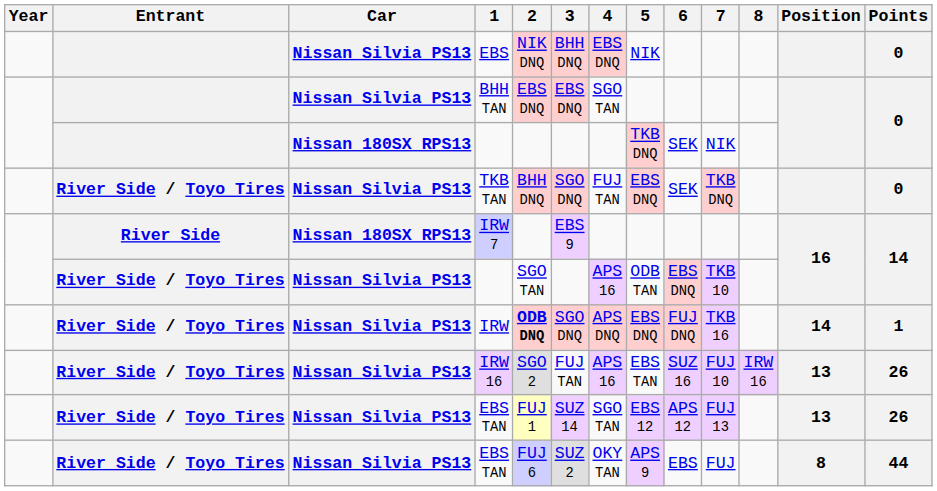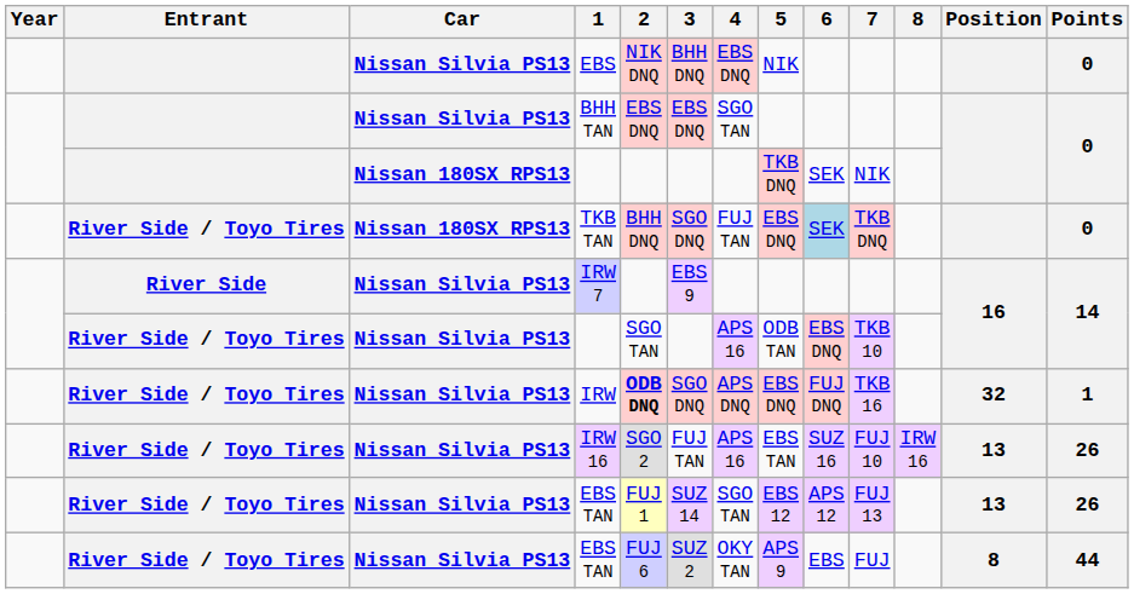 <table class="wikitable" style="text-align:center; font-size:95%">
 <tr>
 <th>Year</th>
 <th>Entrant</th>
 <th>Car</th>
 <th>1</th>
 <th>2</th>
 <th>3</th>
 <th>4</th>
 <th>5</th>
 <th>6</th>
 <th>7</th>
 <th>8</th>
 <th>Position</th>
 <th>Points</th>
 </tr>
 <tr>
 <td></td>
 <th></th>
 <th><a href='#'>Nissan Silvia PS13</a></th>
 <td><a href='#'>EBS</a><br><small></small></td>
 <td style="background:#FFCFCF;"><a href='#'>NIK</a><br><small>DNQ</small></td>
 <td style="background:#FFCFCF;"><a href='#'>BHH</a><br><small>DNQ</small></td>
 <td style="background:#FFCFCF;"><a href='#'>EBS</a><br><small>DNQ</small></td>
 <td><a href='#'>NIK</a><br><small></small></td>
 <td></td>
 <td></td>
 <td></td>
 <th></th>
 <th>0</th>
 </tr>
 <tr>
 <td rowspan="2"></td>
 <th></th>
 <th><a href='#'>Nissan Silvia PS13</a></th>
 <td><a href='#'>BHH</a><br><small>TAN</small></td>
 <td style="background:#FFCFCF;"><a href='#'>EBS</a><br><small>DNQ</small></td>
 <td style="background:#FFCFCF;"><a href='#'>EBS</a><br><small>DNQ</small></td>
 <td><a href='#'>SGO</a><br><small>TAN</small></td>
 <td></td>
 <td></td>
 <td></td>
 <td></td>
 <th rowspan="2"></th>
 <th rowspan="2">0</th>
 </tr>
 <tr>
 <th></th>
 <th><a href='#'>Nissan 180SX RPS13</a></th>
 <td></td>
 <td></td>
 <td></td>
 <td></td>
 <td style="background:#FFCFCF;"><a href='#'>TKB</a><br><small>DNQ</small></td>
 <td><a href='#'>SEK</a><br><small></small></td>
 <td><a href='#'>NIK</a><br><small></small></td>
 <td></td>
 </tr>
 <tr>
 <td></td>
 <th><a href='#'>River Side</a> / <a href='#'>Toyo Tires</a></th>
-<th><a href='#'>Nissan Silvia PS13</a></th>
+<th><a href='#'>Nissan 180SX RPS13</a></th>
 <td><a href='#'>TKB</a><br><small>TAN</small></td>
 <td style="background:#FFCFCF;"><a href='#'>BHH</a><br><small>DNQ</small></td>
 <td style="background:#FFCFCF;"><a href='#'>SGO</a><br><small>DNQ</small></td>
 <td><a href='#'>FUJ</a><br><small>TAN</small></td>
 <td style="background:#FFCFCF;"><a href='#'>EBS</a><br><small>DNQ</small></td>
-<td><a href='#'>SEK</a><br><small></small></td>
+<td style="background: lightblue;"><a href='#'>SEK</a><br><small></small></td>
 <td style="background:#FFCFCF;"><a href='#'>TKB</a><br><small>DNQ</small></td>
 <td></td>
 <th></th>
 <th>0</th>
 </tr>
 <tr>
 <td rowspan="2"></td>
 <th><a href='#'>River Side</a></th>
-<th><a href='#'>Nissan 180SX RPS13</a></th>
+<th><a href='#'>Nissan Silvia PS13</a></th>
 <td style="background:#CFCFFF;"><a href='#'>IRW</a><br><small>7</small></td>
 <td></td>
 <td style="background:#EFCFFF;"><a href='#'>EBS</a><br><small>9</small></td>
 <td></td>
 <td></td>
 <td></td>
 <td></td>
 <td></td>
 <th rowspan="2">16</th>
 <th rowspan="2">14</th>
 </tr>
 <tr>
 <th><a href='#'>River Side</a> / <a href='#'>Toyo Tires</a></th>
 <th><a href='#'>Nissan Silvia PS13</a></th>
 <td></td>
 <td><a href='#'>SGO</a><br><small>TAN</small></td>
 <td></td>
 <td style="background:#EFCFFF;"><a href='#'>APS</a><br><small>16</small></td>
 <td><a href='#'>ODB</a><br><small>TAN</small></td>
 <td style="background:#FFCFCF;"><a href='#'>EBS</a><br><small>DNQ</small></td>
 <td style="background:#EFCFFF;"><a href='#'>TKB</a><br><small>10</small></td>
 <td></td>
 </tr>
 <tr>
 <td></td>
 <th><a href='#'>River Side</a> / <a href='#'>Toyo Tires</a></th>
 <th><a href='#'>Nissan Silvia PS13</a></th>
 <td><a href='#'>IRW</a><br><small></small></td>
 <td style="background:#FFCFCF;"><strong><a href='#'>ODB</a><br><small>DNQ</small></strong></td>
 <td style="background:#FFCFCF;"><a href='#'>SGO</a><br><small>DNQ</small></td>
 <td style="background:#FFCFCF;"><a href='#'>APS</a><br><small>DNQ</small></td>
 <td style="background:#FFCFCF;"><a href='#'>EBS</a><br><small>DNQ</small></td>
 <td style="background:#FFCFCF;"><a href='#'>FUJ</a><br><small>DNQ</small></td>
 <td style="background:#EFCFFF;"><a href='#'>TKB</a><br><small>16</small></td>
 <td></td>
-<th>14</th>
+<th>32</th>
 <th>1</th>
 </tr>
 <tr>
 <td></td>
 <th><a href='#'>River Side</a> / <a href='#'>Toyo Tires</a></th>
 <th><a href='#'>Nissan Silvia PS13</a></th>
 <td style="background:#EFCFFF;"><a href='#'>IRW</a><br><small>16</small></td>
 <td style="background:#DFDFDF;"><a href='#'>SGO</a><br><small>2</small></td>
 <td><a href='#'>FUJ</a><br><small>TAN</small></td>
 <td style="background:#EFCFFF;"><a href='#'>APS</a><br><small><span>16</span></small></td>
 <td><a href='#'>EBS</a><br><small>TAN</small></td>
 <td style="background:#EFCFFF;"><a href='#'>SUZ</a><br><small><span>16</span></small></td>
 <td style="background:#EFCFFF;"><a href='#'>FUJ</a><br><small>10</small></td>
 <td style="background:#EFCFFF;"><a href='#'>IRW</a><br><small>16</small></td>
 <th>13</th>
 <th>26</th>
 </tr>
 <tr>
 <td></td>
 <th><a href='#'>River Side</a> / <a href='#'>Toyo Tires</a></th>
 <th><a href='#'>Nissan Silvia PS13</a></th>
 <td><a href='#'>EBS</a><br><small>TAN</small></td>
 <td style="background:#FFFFBF;"><a href='#'>FUJ</a><br><small><span>1</span></small></td>
 <td style="background:#EFCFFF;"><a href='#'>SUZ</a><br><small>14</small></td>
 <td><a href='#'>SGO</a><br><small>TAN</small></td>
 <td style="background:#EFCFFF;"><a href='#'>EBS</a><br><small><span>12</span></small></td>
 <td style="background:#EFCFFF;"><a href='#'>APS</a><br><small>12</small></td>
 <td style="background:#EFCFFF;"><a href='#'>FUJ</a><br><small>13</small></td>
 <td></td>
 <th>13</th>
 <th>26</th>
 </tr>
 <tr>
 <td></td>
 <th><a href='#'>River Side</a> / <a href='#'>Toyo Tires</a></th>
 <th><a href='#'>Nissan Silvia PS13</a></th>
 <td><a href='#'>EBS</a><br><small>TAN</small></td>
 <td style="background:#CFCFFF;"><a href='#'>FUJ</a><br><small><span>6</span></small></td>
 <td style="background:#DFDFDF;"><a href='#'>SUZ</a><br><small><span>2</span></small></td>
 <td><a href='#'>OKY</a><br><small>TAN</small></td>
 <td style="background:#EFCFFF;"><a href='#'>APS</a><br><small><span>9</span></small></td>
 <td><a href='#'>EBS</a><br><small></small></td>
 <td><a href='#'>FUJ</a><br><small></small></td>
 <td></td>
 <th>8</th>
 <th>44</th>
 </tr>
 </table>
